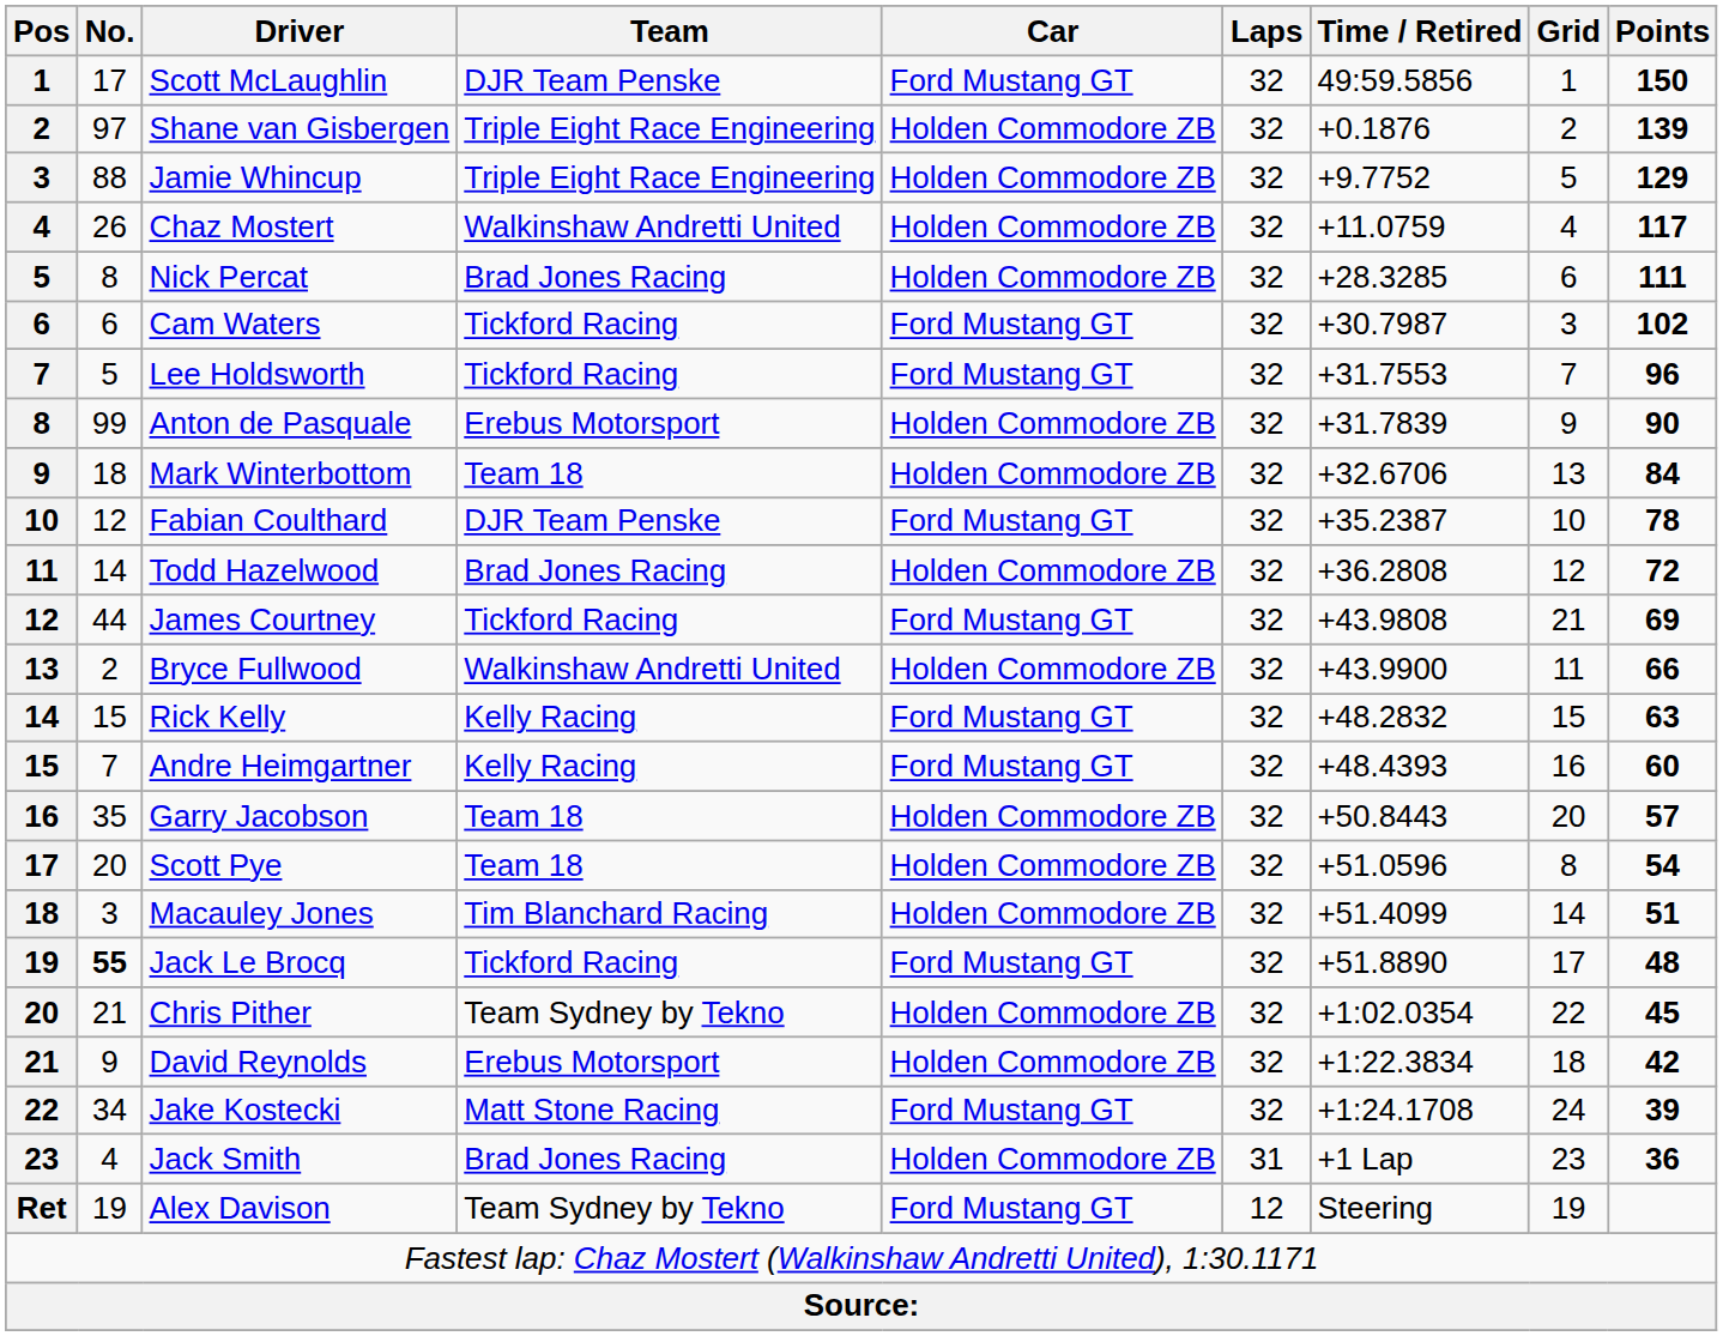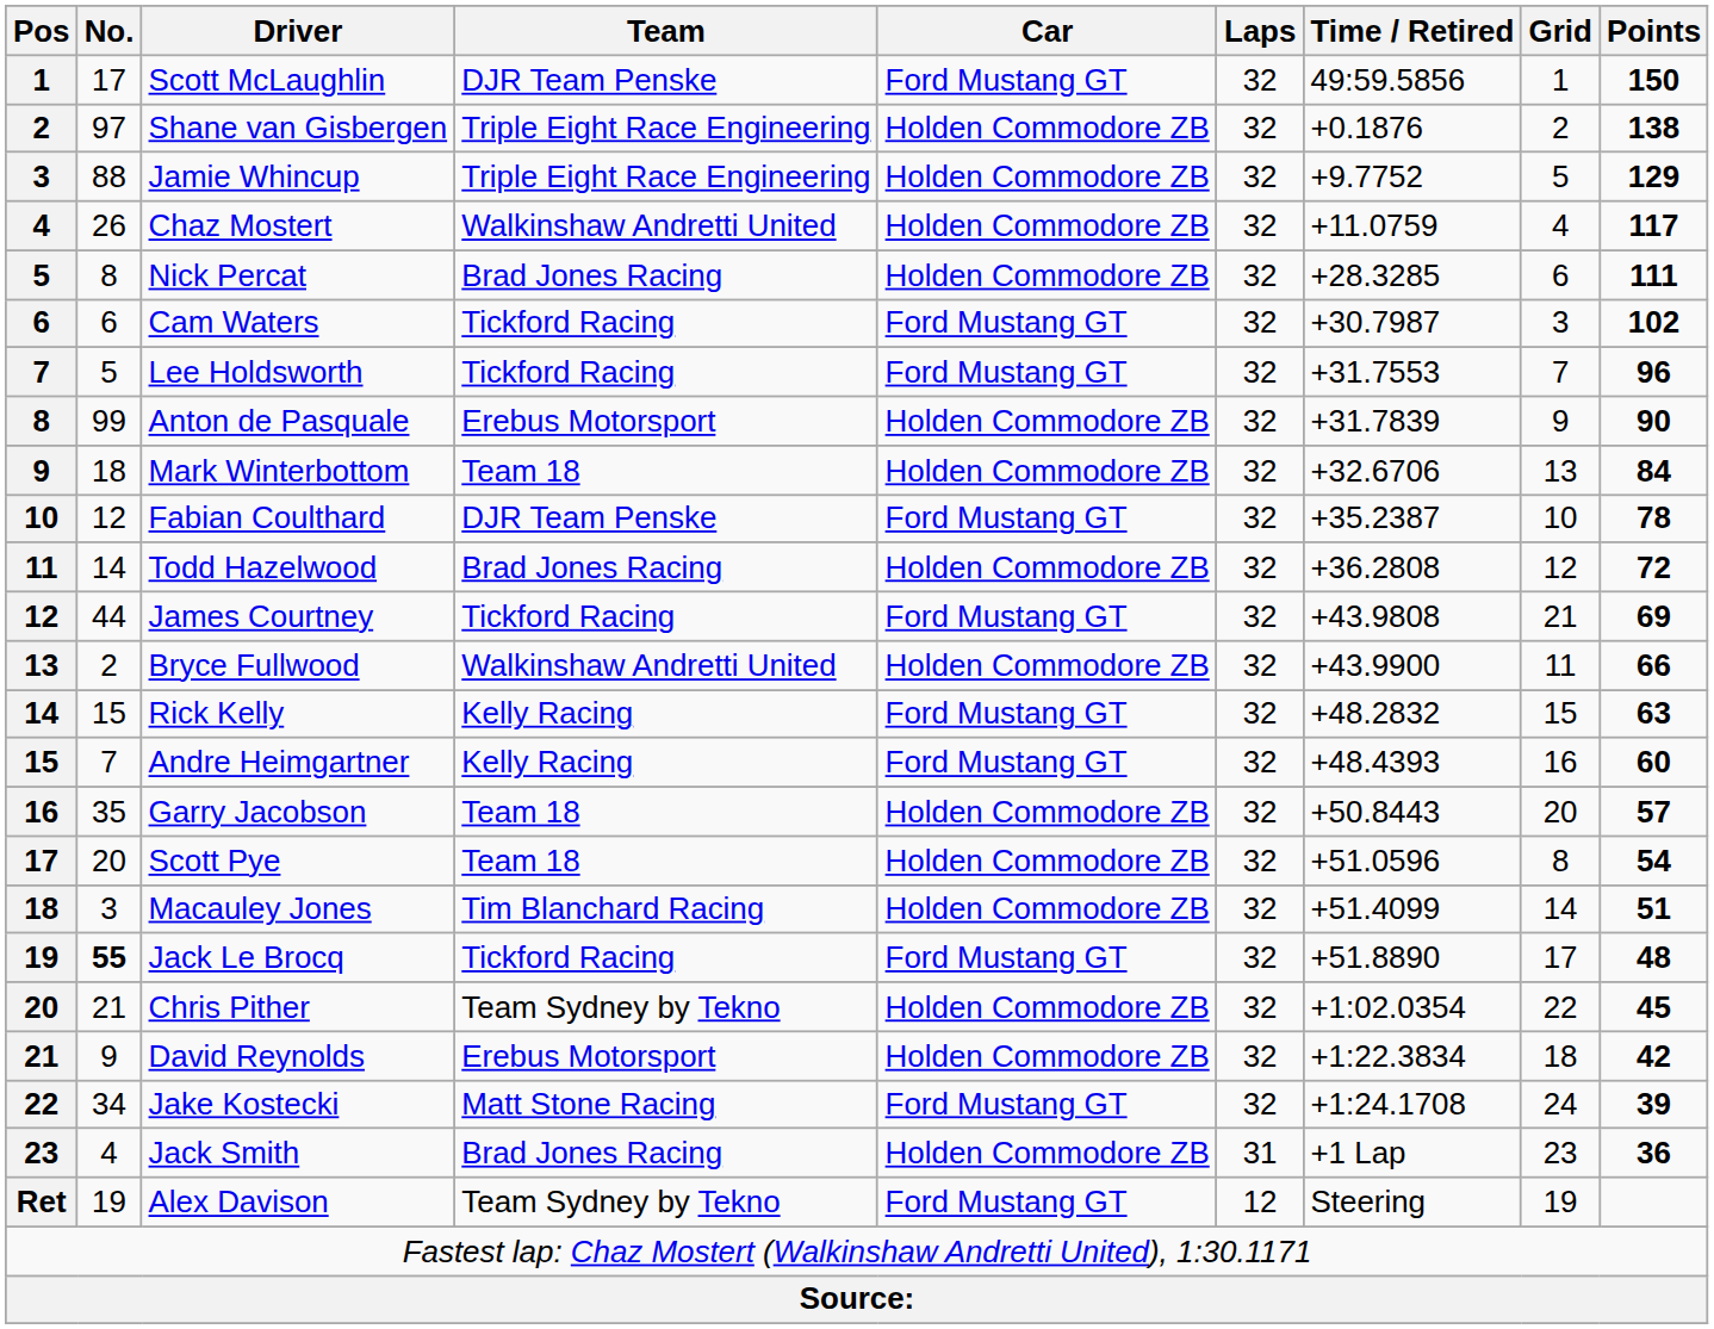 <table class="wikitable" style="font-size:90%;">
 <tr>
 <th>Pos</th>
 <th>No.</th>
 <th>Driver</th>
 <th>Team</th>
 <th>Car</th>
 <th>Laps</th>
 <th>Time / Retired</th>
 <th>Grid</th>
 <th>Points</th>
 </tr>
 <tr>
 <th>1</th>
 <td align="center">17</td>
 <td> <a href='#'>Scott McLaughlin</a></td>
 <td><a href='#'>DJR Team Penske</a></td>
 <td><a href='#'>Ford Mustang GT</a></td>
 <td align="center">32</td>
 <td>49:59.5856</td>
 <td align="center">1</td>
 <td align="center"><strong>150</strong></td>
 </tr>
 <tr>
 <th>2</th>
 <td align="center">97</td>
 <td> <a href='#'>Shane van Gisbergen</a></td>
 <td><a href='#'>Triple Eight Race Engineering</a></td>
 <td><a href='#'>Holden Commodore ZB</a></td>
 <td align="center">32</td>
 <td>+0.1876</td>
 <td align="center">2</td>
-<td align="center"><strong>139</strong></td>
+<td align="center"><strong>138</strong></td>
 </tr>
 <tr>
 <th>3</th>
 <td align="center">88</td>
 <td> <a href='#'>Jamie Whincup</a></td>
 <td><a href='#'>Triple Eight Race Engineering</a></td>
 <td><a href='#'>Holden Commodore ZB</a></td>
 <td align="center">32</td>
 <td>+9.7752</td>
 <td align="center">5</td>
 <td align="center"><strong>129</strong></td>
 </tr>
 <tr>
 <th>4</th>
 <td align="center">26</td>
 <td> <a href='#'>Chaz Mostert</a></td>
 <td><a href='#'>Walkinshaw Andretti United</a></td>
 <td><a href='#'>Holden Commodore ZB</a></td>
 <td align="center">32</td>
 <td>+11.0759</td>
 <td align="center">4</td>
 <td align="center"><strong>117</strong></td>
 </tr>
 <tr>
 <th>5</th>
 <td align="center">8</td>
 <td> <a href='#'>Nick Percat</a></td>
 <td><a href='#'>Brad Jones Racing</a></td>
 <td><a href='#'>Holden Commodore ZB</a></td>
 <td align="center">32</td>
 <td>+28.3285</td>
 <td align="center">6</td>
 <td align="center"><strong>111</strong></td>
 </tr>
 <tr>
 <th>6</th>
 <td align="center">6</td>
 <td> <a href='#'>Cam Waters</a></td>
 <td><a href='#'>Tickford Racing</a></td>
 <td><a href='#'>Ford Mustang GT</a></td>
 <td align="center">32</td>
 <td>+30.7987</td>
 <td align="center">3</td>
 <td align="center"><strong>102</strong></td>
 </tr>
 <tr>
 <th>7</th>
 <td align="center">5</td>
 <td> <a href='#'>Lee Holdsworth</a></td>
 <td><a href='#'>Tickford Racing</a></td>
 <td><a href='#'>Ford Mustang GT</a></td>
 <td align="center">32</td>
 <td>+31.7553</td>
 <td align="center">7</td>
 <td align="center"><strong>96</strong></td>
 </tr>
 <tr>
 <th>8</th>
 <td align="center">99</td>
 <td> <a href='#'>Anton de Pasquale</a></td>
 <td><a href='#'>Erebus Motorsport</a></td>
 <td><a href='#'>Holden Commodore ZB</a></td>
 <td align="center">32</td>
 <td>+31.7839</td>
 <td align="center">9</td>
 <td align="center"><strong>90</strong></td>
 </tr>
 <tr>
 <th>9</th>
 <td align="center">18</td>
 <td> <a href='#'>Mark Winterbottom</a></td>
 <td><a href='#'>Team 18</a></td>
 <td><a href='#'>Holden Commodore ZB</a></td>
 <td align="center">32</td>
 <td>+32.6706</td>
 <td align="center">13</td>
 <td align="center"><strong>84</strong></td>
 </tr>
 <tr>
 <th>10</th>
 <td align="center">12</td>
 <td> <a href='#'>Fabian Coulthard</a></td>
 <td><a href='#'>DJR Team Penske</a></td>
 <td><a href='#'>Ford Mustang GT</a></td>
 <td align="center">32</td>
 <td>+35.2387</td>
 <td align="center">10</td>
 <td align="center"><strong>78</strong></td>
 </tr>
 <tr>
 <th>11</th>
 <td align="center">14</td>
 <td> <a href='#'>Todd Hazelwood</a></td>
 <td><a href='#'>Brad Jones Racing</a></td>
 <td><a href='#'>Holden Commodore ZB</a></td>
 <td align="center">32</td>
 <td>+36.2808</td>
 <td align="center">12</td>
 <td align="center"><strong>72</strong></td>
 </tr>
 <tr>
 <th>12</th>
 <td align="center">44</td>
 <td> <a href='#'>James Courtney</a></td>
 <td><a href='#'>Tickford Racing</a></td>
 <td><a href='#'>Ford Mustang GT</a></td>
 <td align="center">32</td>
 <td>+43.9808</td>
 <td align="center">21</td>
 <td align="center"><strong>69</strong></td>
 </tr>
 <tr>
 <th>13</th>
 <td align="center">2</td>
 <td> <a href='#'>Bryce Fullwood</a></td>
 <td><a href='#'>Walkinshaw Andretti United</a></td>
 <td><a href='#'>Holden Commodore ZB</a></td>
 <td align="center">32</td>
 <td>+43.9900</td>
 <td align="center">11</td>
 <td align="center"><strong>66</strong></td>
 </tr>
 <tr>
 <th>14</th>
 <td align="center">15</td>
 <td> <a href='#'>Rick Kelly</a></td>
 <td><a href='#'>Kelly Racing</a></td>
 <td><a href='#'>Ford Mustang GT</a></td>
 <td align="center">32</td>
 <td>+48.2832</td>
 <td align="center">15</td>
 <td align="center"><strong>63</strong></td>
 </tr>
 <tr>
 <th>15</th>
 <td align="center">7</td>
 <td> <a href='#'>Andre Heimgartner</a></td>
 <td><a href='#'>Kelly Racing</a></td>
 <td><a href='#'>Ford Mustang GT</a></td>
 <td align="center">32</td>
 <td>+48.4393</td>
 <td align="center">16</td>
 <td align="center"><strong>60</strong></td>
 </tr>
 <tr>
 <th>16</th>
 <td align="center">35</td>
 <td> <a href='#'>Garry Jacobson</a></td>
 <td><a href='#'>Team 18</a></td>
 <td><a href='#'>Holden Commodore ZB</a></td>
 <td align="center">32</td>
 <td>+50.8443</td>
 <td align="center">20</td>
 <td align="center"><strong>57</strong></td>
 </tr>
 <tr>
 <th>17</th>
 <td align="center">20</td>
 <td> <a href='#'>Scott Pye</a></td>
 <td><a href='#'>Team 18</a></td>
 <td><a href='#'>Holden Commodore ZB</a></td>
 <td align="center">32</td>
 <td>+51.0596</td>
 <td align="center">8</td>
 <td align="center"><strong>54</strong></td>
 </tr>
 <tr>
 <th>18</th>
 <td align="center">3</td>
 <td> <a href='#'>Macauley Jones</a></td>
 <td><a href='#'>Tim Blanchard Racing</a></td>
 <td><a href='#'>Holden Commodore ZB</a></td>
 <td align="center">32</td>
 <td>+51.4099</td>
 <td align="center">14</td>
 <td align="center"><strong>51</strong></td>
 </tr>
 <tr>
 <th>19</th>
 <td align="center"><strong>55</strong></td>
 <td> <a href='#'>Jack Le Brocq</a></td>
 <td><a href='#'>Tickford Racing</a></td>
 <td><a href='#'>Ford Mustang GT</a></td>
 <td align="center">32</td>
 <td>+51.8890</td>
 <td align="center">17</td>
 <td align="center"><strong>48</strong></td>
 </tr>
 <tr>
 <th>20</th>
 <td align="center">21</td>
 <td> <a href='#'>Chris Pither</a></td>
 <td>Team Sydney by <a href='#'>Tekno</a></td>
 <td><a href='#'>Holden Commodore ZB</a></td>
 <td align="center">32</td>
 <td>+1:02.0354</td>
 <td align="center">22</td>
 <td align="center"><strong>45</strong></td>
 </tr>
 <tr>
 <th>21</th>
 <td align="center">9</td>
 <td> <a href='#'>David Reynolds</a></td>
 <td><a href='#'>Erebus Motorsport</a></td>
 <td><a href='#'>Holden Commodore ZB</a></td>
 <td align="center">32</td>
 <td>+1:22.3834</td>
 <td align="center">18</td>
 <td align="center"><strong>42</strong></td>
 </tr>
 <tr>
 <th>22</th>
 <td align="center">34</td>
 <td> <a href='#'>Jake Kostecki</a></td>
 <td><a href='#'>Matt Stone Racing</a></td>
 <td><a href='#'>Ford Mustang GT</a></td>
 <td align="center">32</td>
 <td>+1:24.1708</td>
 <td align="center">24</td>
 <td align="center"><strong>39</strong></td>
 </tr>
 <tr>
 <th>23</th>
 <td align="center">4</td>
 <td> <a href='#'>Jack Smith</a></td>
 <td><a href='#'>Brad Jones Racing</a></td>
 <td><a href='#'>Holden Commodore ZB</a></td>
 <td align="center">31</td>
 <td>+1 Lap</td>
 <td align="center">23</td>
 <td align="center"><strong>36</strong></td>
 </tr>
 <tr>
 <th>Ret</th>
 <td align="center">19</td>
 <td> <a href='#'>Alex Davison</a></td>
 <td>Team Sydney by <a href='#'>Tekno</a></td>
 <td><a href='#'>Ford Mustang GT</a></td>
 <td align="center">12</td>
 <td>Steering</td>
 <td align="center">19</td>
 <td align="center"></td>
 </tr>
 <tr>
 <td colspan=9 align=center><em>Fastest lap: <a href='#'>Chaz Mostert</a> (<a href='#'>Walkinshaw Andretti United</a>), 1:30.1171</em></td>
 </tr>
 <tr>
 <th colspan=9>Source:</th>
 </tr>
 </table>
